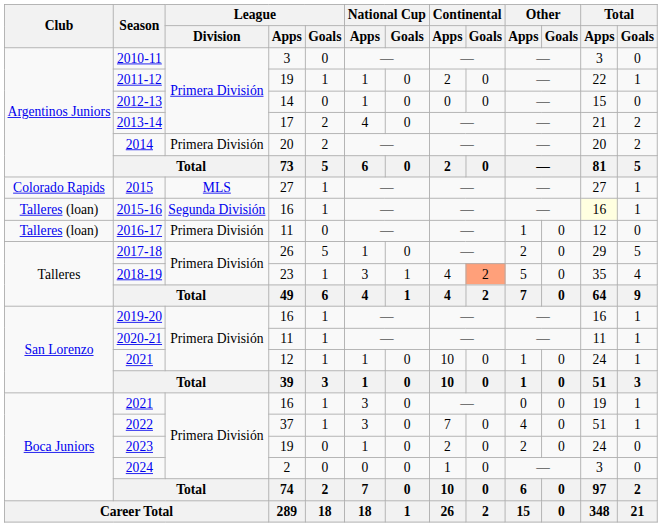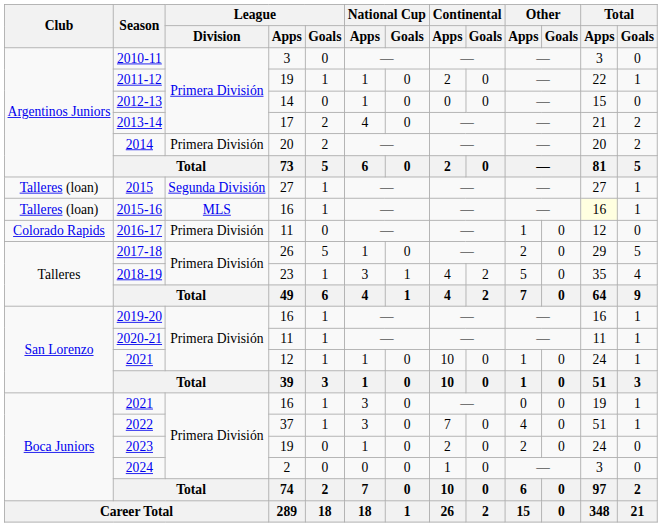 <table class="wikitable" border="1" style="text-align: center;">
 <tr>
 <th rowspan="2">Club</th>
 <th rowspan="2">Season</th>
 <th colspan="3">League</th>
 <th colspan="2">National Cup</th>
 <th colspan="2">Continental</th>
 <th colspan="2">Other</th>
 <th colspan="2">Total</th>
 </tr>
 <tr>
 <th>Division</th>
 <th>Apps</th>
 <th>Goals</th>
 <th>Apps</th>
 <th>Goals</th>
 <th>Apps</th>
 <th>Goals</th>
 <th>Apps</th>
 <th>Goals</th>
 <th>Apps</th>
 <th>Goals</th>
 </tr>
 <tr>
 <td rowspan="6"><a href='#'>Argentinos Juniors</a></td>
 <td><a href='#'>2010-11</a></td>
 <td rowspan="4"><a href='#'>Primera División</a></td>
 <td>3</td>
 <td>0</td>
 <td colspan="2">—</td>
 <td colspan="2">—</td>
 <td colspan="2">—</td>
 <td>3</td>
 <td>0</td>
 </tr>
 <tr>
 <td><a href='#'>2011-12</a></td>
 <td>19</td>
 <td>1</td>
 <td>1</td>
 <td>0</td>
 <td>2</td>
 <td>0</td>
 <td colspan="2">—</td>
 <td>22</td>
 <td>1</td>
 </tr>
 <tr>
 <td><a href='#'>2012-13</a></td>
 <td>14</td>
 <td>0</td>
 <td>1</td>
 <td>0</td>
 <td>0</td>
 <td>0</td>
 <td colspan="2">—</td>
 <td>15</td>
 <td>0</td>
 </tr>
 <tr>
 <td><a href='#'>2013-14</a></td>
 <td>17</td>
 <td>2</td>
 <td>4</td>
 <td>0</td>
 <td colspan="2">—</td>
 <td colspan="2">—</td>
 <td>21</td>
 <td>2</td>
 </tr>
 <tr>
 <td><a href='#'>2014</a></td>
 <td>Primera División</td>
 <td>20</td>
 <td>2</td>
 <td colspan="2">—</td>
 <td colspan="2">—</td>
 <td colspan="2">—</td>
 <td>20</td>
 <td>2</td>
 </tr>
 <tr>
 <th colspan="2">Total</th>
 <th>73</th>
 <th>5</th>
 <th>6</th>
 <th>0</th>
 <th>2</th>
 <th>0</th>
 <th colspan="2">—</th>
 <th>81</th>
 <th>5</th>
 </tr>
 <tr>
-<td><a href='#'>Colorado Rapids</a></td>
+<td><a href='#'>Talleres</a> (loan)</td>
 <td><a href='#'>2015</a></td>
-<td><a href='#'>MLS</a></td>
+<td><a href='#'>Segunda División</a></td>
 <td>27</td>
 <td>1</td>
 <td colspan="2">—</td>
 <td colspan="2">—</td>
 <td colspan="2">—</td>
 <td>27</td>
 <td>1</td>
 </tr>
 <tr>
 <td><a href='#'>Talleres</a> (loan)</td>
 <td><a href='#'>2015-16</a></td>
-<td><a href='#'>Segunda División</a></td>
+<td><a href='#'>MLS</a></td>
 <td>16</td>
 <td>1</td>
 <td colspan="2">—</td>
 <td colspan="2">—</td>
 <td colspan="2">—</td>
 <td style="background: lightyellow;">16</td>
 <td>1</td>
 </tr>
 <tr>
-<td><a href='#'>Talleres</a> (loan)</td>
+<td><a href='#'>Colorado Rapids</a></td>
 <td><a href='#'>2016-17</a></td>
 <td>Primera División</td>
 <td>11</td>
 <td>0</td>
 <td colspan="2">—</td>
 <td colspan="2">—</td>
 <td>1</td>
 <td>0</td>
 <td>12</td>
 <td>0</td>
 </tr>
 <tr>
 <td rowspan="3">Talleres</td>
 <td><a href='#'>2017-18</a></td>
 <td rowspan="2">Primera División</td>
 <td>26</td>
 <td>5</td>
 <td>1</td>
 <td>0</td>
 <td colspan="2">—</td>
 <td>2</td>
 <td>0</td>
 <td>29</td>
 <td>5</td>
 </tr>
 <tr>
 <td><a href='#'>2018-19</a></td>
 <td>23</td>
 <td>1</td>
 <td>3</td>
 <td>1</td>
 <td>4</td>
-<td style="background: lightsalmon;">2</td>
+<td>2</td>
 <td>5</td>
 <td>0</td>
 <td>35</td>
 <td>4</td>
 </tr>
 <tr>
 <th colspan="2">Total</th>
 <th>49</th>
 <th>6</th>
 <th>4</th>
 <th>1</th>
 <th>4</th>
 <th>2</th>
 <th>7</th>
 <th>0</th>
 <th>64</th>
 <th>9</th>
 </tr>
 <tr>
 <td rowspan="4"><a href='#'>San Lorenzo</a></td>
 <td><a href='#'>2019-20</a></td>
 <td rowspan="3">Primera División</td>
 <td>16</td>
 <td>1</td>
 <td colspan="2">—</td>
 <td colspan="2">—</td>
 <td colspan="2">—</td>
 <td>16</td>
 <td>1</td>
 </tr>
 <tr>
 <td><a href='#'>2020-21</a></td>
 <td>11</td>
 <td>1</td>
 <td colspan="2">—</td>
 <td colspan="2">—</td>
 <td colspan="2">—</td>
 <td>11</td>
 <td>1</td>
 </tr>
 <tr>
 <td><a href='#'>2021</a></td>
 <td>12</td>
 <td>1</td>
 <td>1</td>
 <td>0</td>
 <td>10</td>
 <td>0</td>
 <td>1</td>
 <td>0</td>
 <td>24</td>
 <td>1</td>
 </tr>
 <tr>
 <th colspan="2">Total</th>
 <th>39</th>
 <th>3</th>
 <th>1</th>
 <th>0</th>
 <th>10</th>
 <th>0</th>
 <th>1</th>
 <th>0</th>
 <th>51</th>
 <th>3</th>
 </tr>
 <tr>
 <td rowspan="5"><a href='#'>Boca Juniors</a></td>
 <td><a href='#'>2021</a></td>
 <td rowspan="4">Primera División</td>
 <td>16</td>
 <td>1</td>
 <td>3</td>
 <td>0</td>
 <td colspan="2">—</td>
 <td>0</td>
 <td>0</td>
 <td>19</td>
 <td>1</td>
 </tr>
 <tr>
 <td><a href='#'>2022</a></td>
 <td>37</td>
 <td>1</td>
 <td>3</td>
 <td>0</td>
 <td>7</td>
 <td>0</td>
 <td>4</td>
 <td>0</td>
 <td>51</td>
 <td>1</td>
 </tr>
 <tr>
 <td><a href='#'>2023</a></td>
 <td>19</td>
 <td>0</td>
 <td>1</td>
 <td>0</td>
 <td>2</td>
 <td>0</td>
 <td>2</td>
 <td>0</td>
 <td>24</td>
 <td>0</td>
 </tr>
 <tr>
 <td><a href='#'>2024</a></td>
 <td>2</td>
 <td>0</td>
 <td>0</td>
 <td>0</td>
 <td>1</td>
 <td>0</td>
 <td colspan="2">—</td>
 <td>3</td>
 <td>0</td>
 </tr>
 <tr>
 <th colspan="2">Total</th>
 <th>74</th>
 <th>2</th>
 <th>7</th>
 <th>0</th>
 <th>10</th>
 <th>0</th>
 <th>6</th>
 <th>0</th>
 <th>97</th>
 <th>2</th>
 </tr>
 <tr>
 <th colspan="3">Career Total</th>
 <th>289</th>
 <th>18</th>
 <th>18</th>
 <th>1</th>
 <th>26</th>
 <th>2</th>
 <th>15</th>
 <th>0</th>
 <th>348</th>
 <th>21</th>
 </tr>
 </table>
